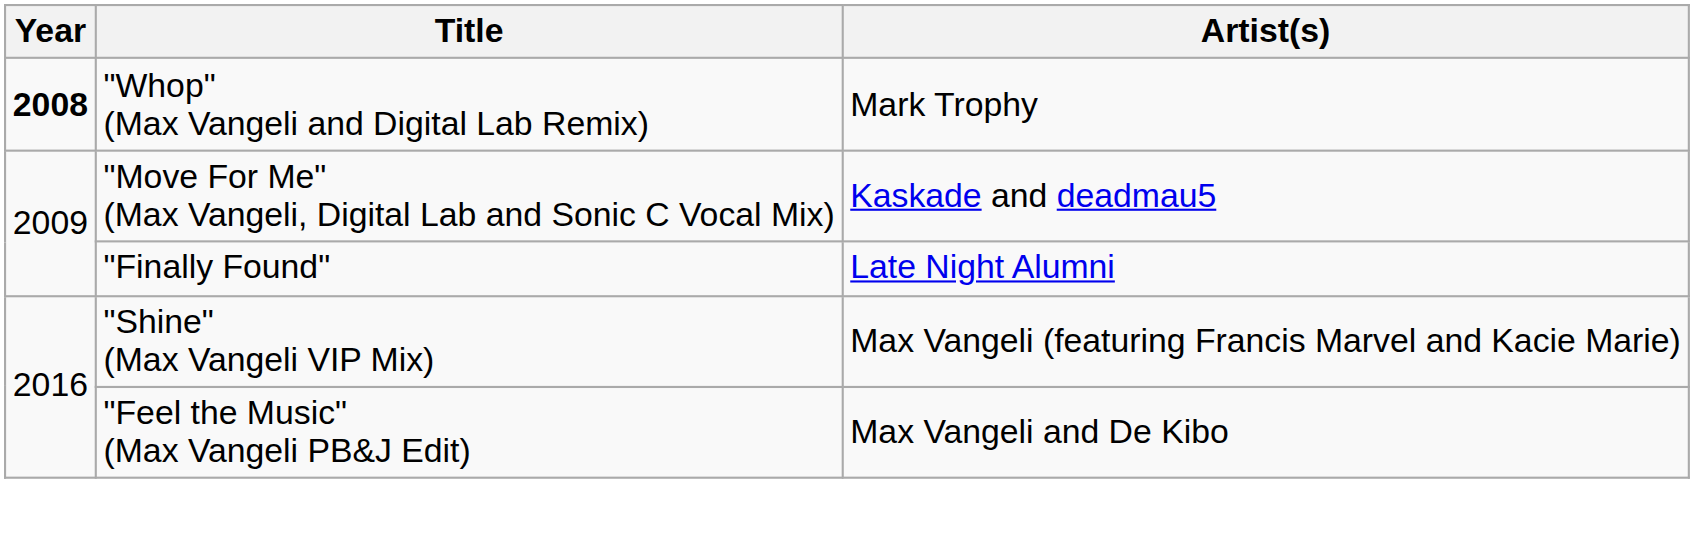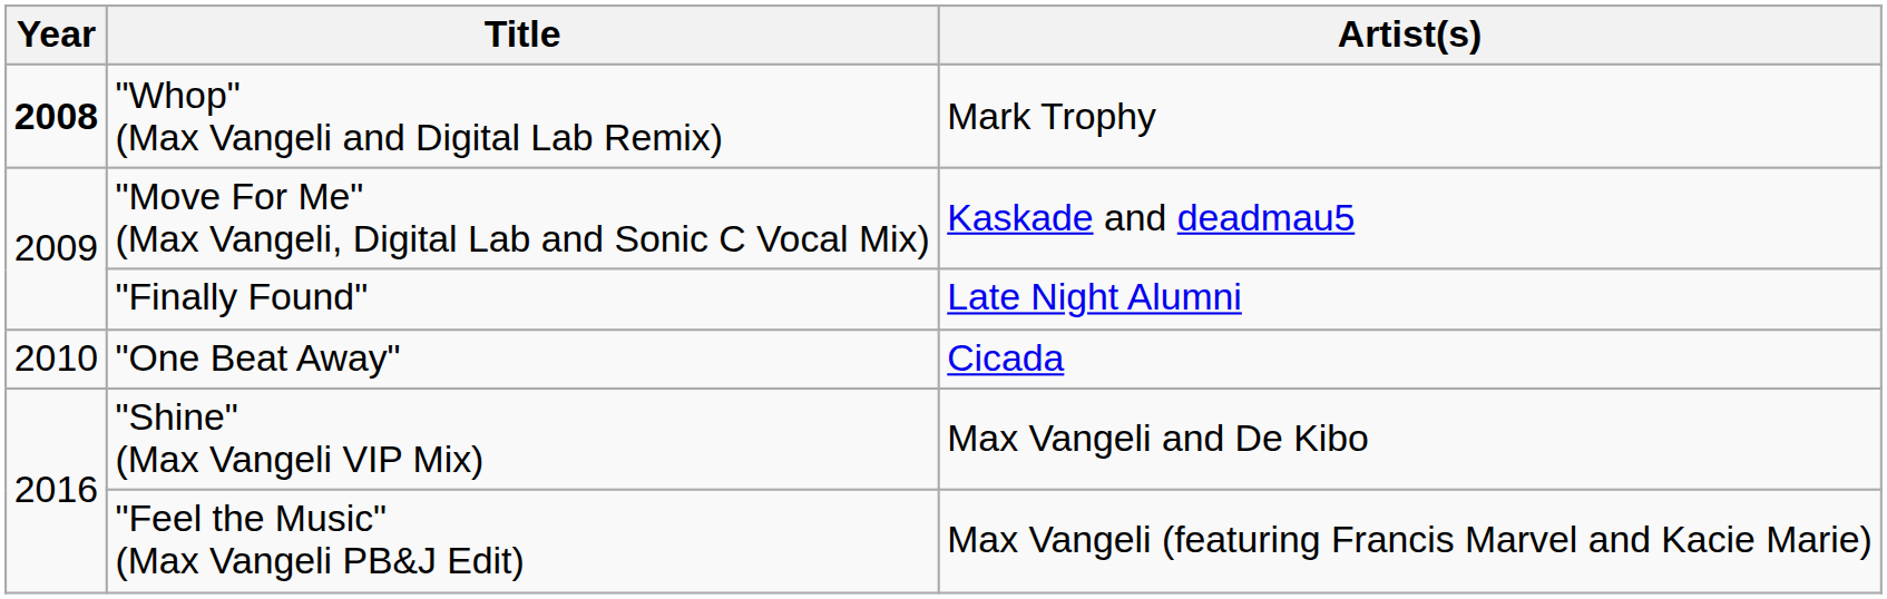 <table class="wikitable plainrowheaders">
 <tr>
 <th>Year</th>
 <th>Title</th>
 <th>Artist(s)</th>
 </tr>
 <tr>
 <td><strong>2008</strong></td>
 <td>"Whop"<br>(Max Vangeli and Digital Lab Remix)</td>
 <td>Mark Trophy</td>
 </tr>
 <tr>
 <td rowspan="2">2009</td>
 <td>"Move For Me"<br>(Max Vangeli, Digital Lab and Sonic C Vocal Mix)</td>
 <td><a href='#'>Kaskade</a> and <a href='#'>deadmau5</a></td>
 </tr>
 <tr>
 <td>"Finally Found"</td>
 <td><a href='#'>Late Night Alumni</a></td>
 </tr>
 <tr>
+<td>2010</td>
+<td>"One Beat Away"</td>
+<td><a href='#'>Cicada</a></td>
+</tr>
+<tr>
 <td rowspan="2">2016</td>
 <td>"Shine"<br>(Max Vangeli VIP Mix)</td>
-<td>Max Vangeli (featuring Francis Marvel and Kacie Marie)</td>
+<td>Max Vangeli and De Kibo</td>
 </tr>
 <tr>
 <td>"Feel the Music"<br>(Max Vangeli PB&J Edit)</td>
-<td>Max Vangeli and De Kibo</td>
+<td>Max Vangeli (featuring Francis Marvel and Kacie Marie)</td>
 </tr>
 </table>
